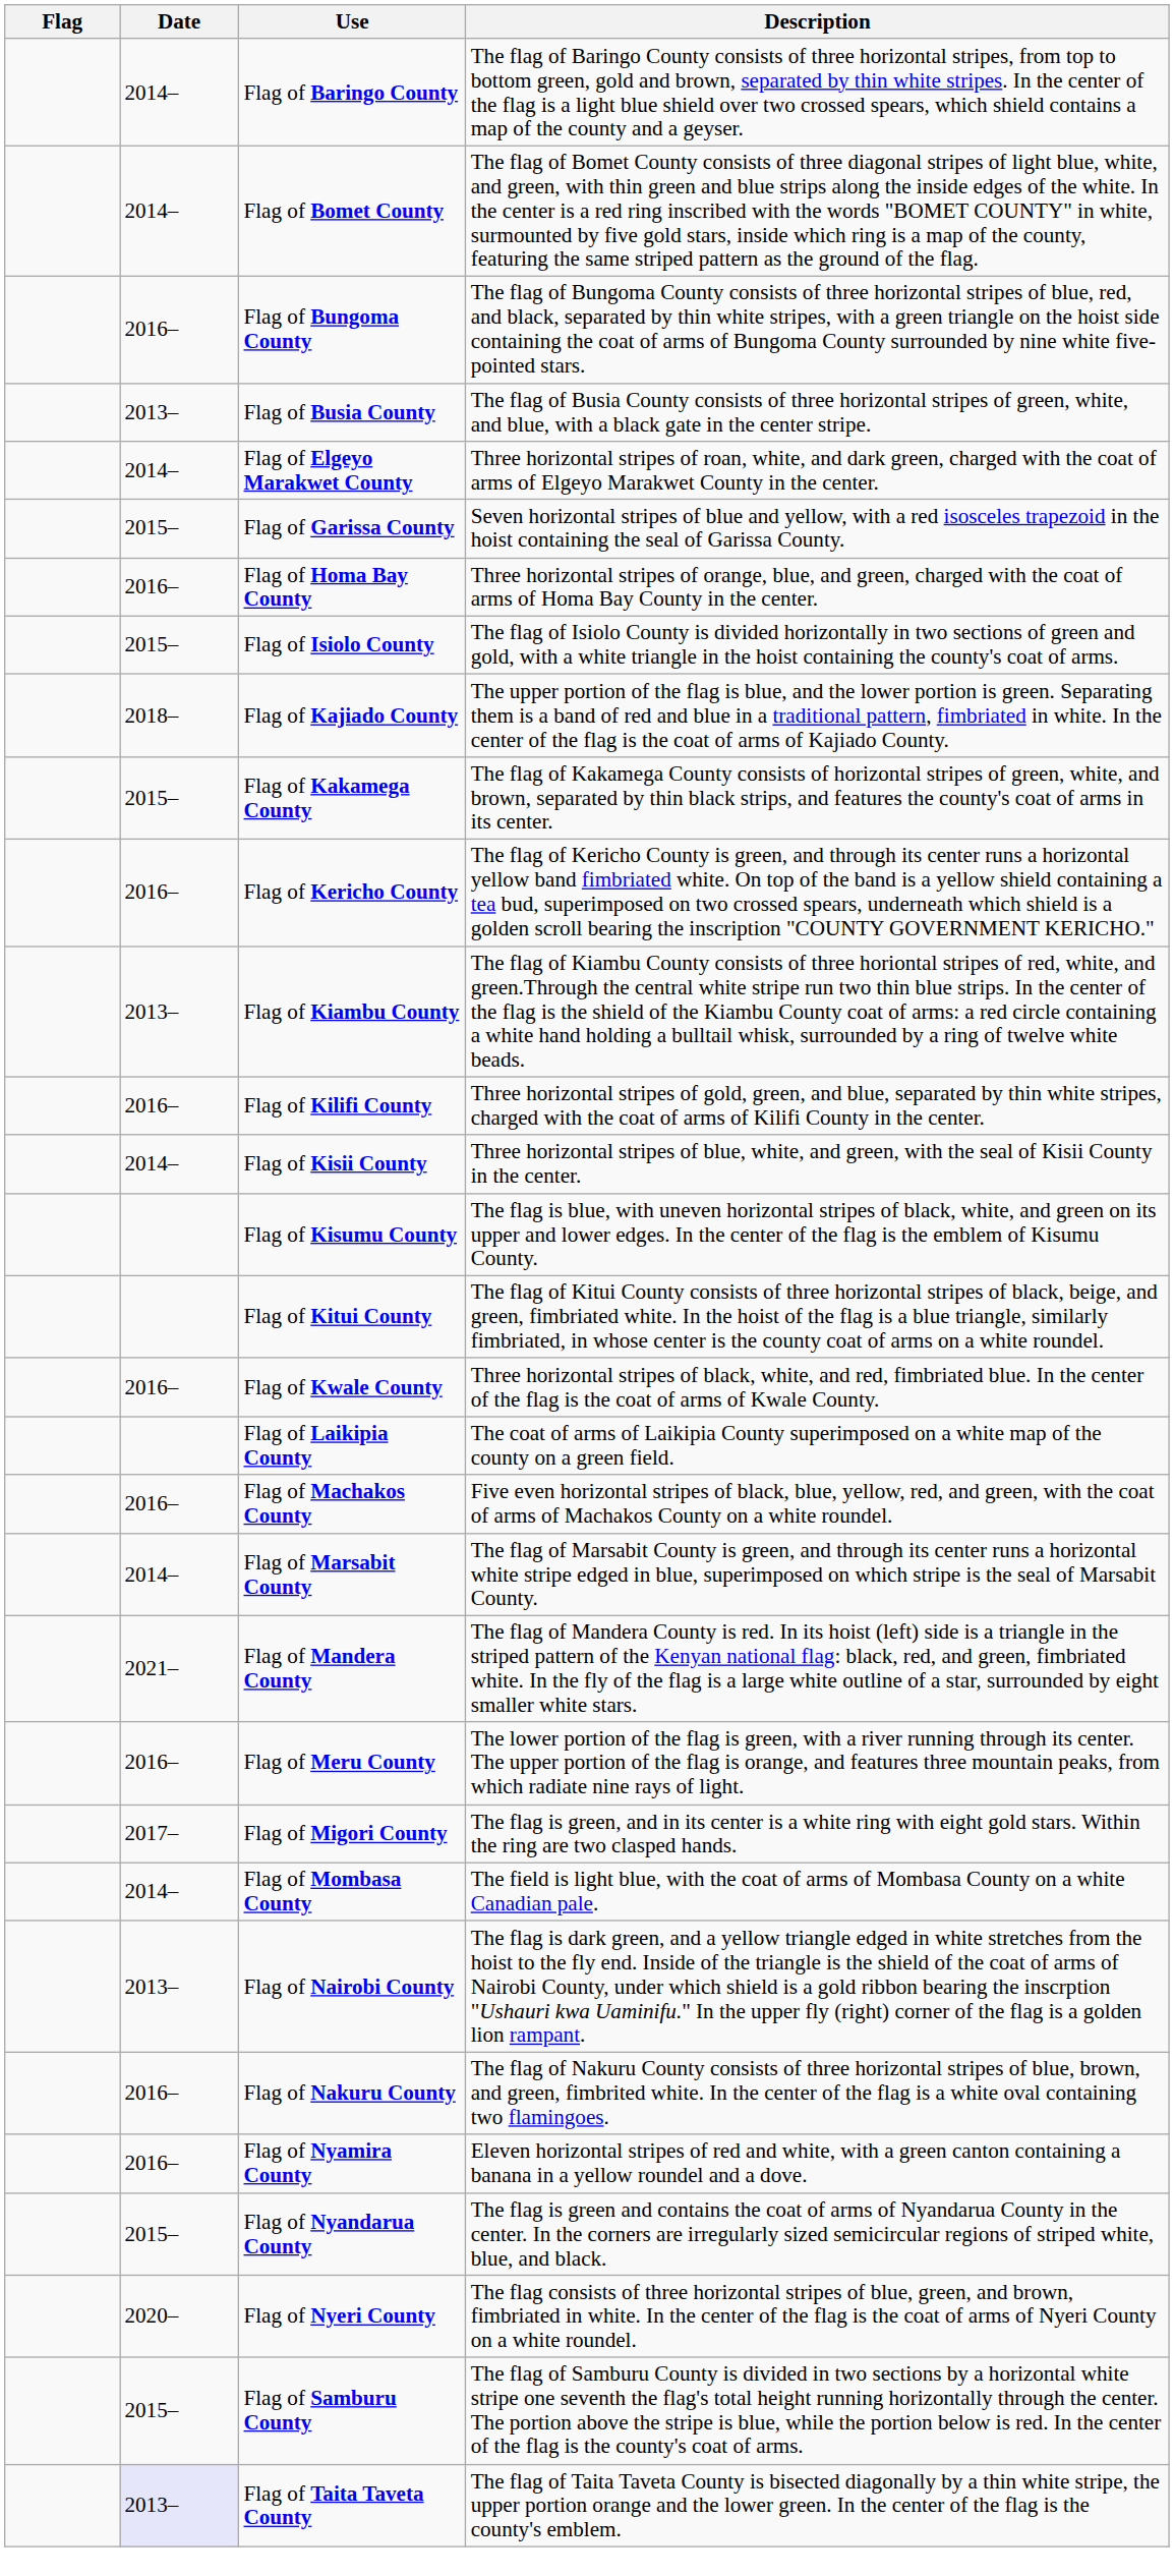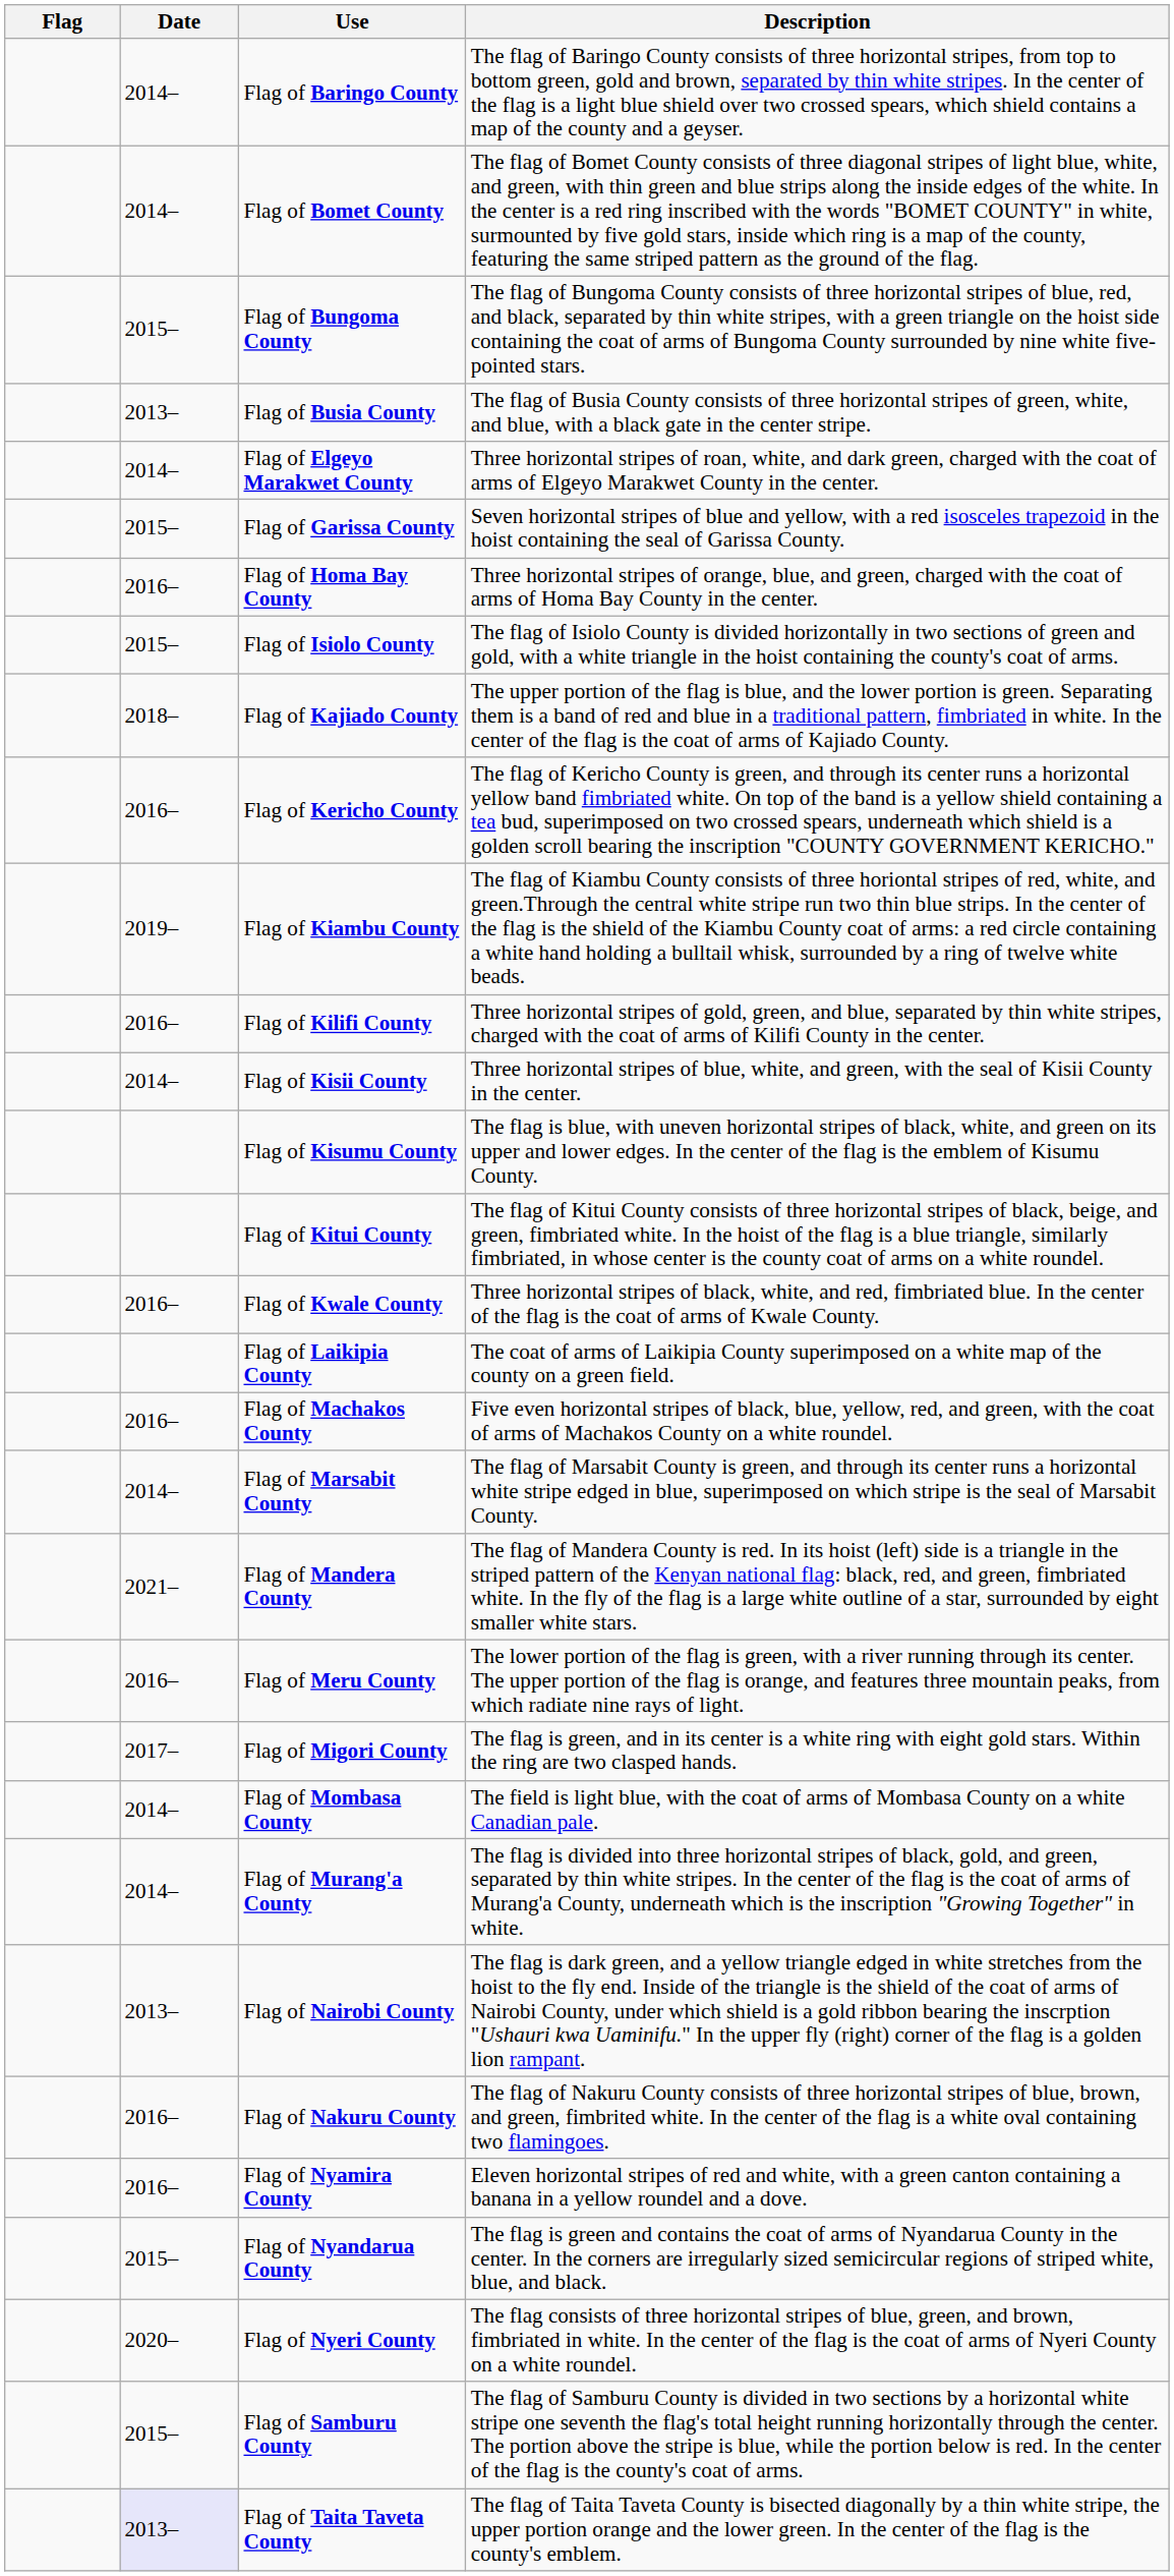 <table class="wikitable">
 <tr>
 <th style="width:100px;">Flag</th>
 <th style="width:100px;">Date</th>
 <th style="width:200px;">Use</th>
 <th style="width:700px;">Description</th>
 </tr>
 <tr>
 <td></td>
 <td>2014–</td>
 <td>Flag of <strong><a href='#'>Baringo County</a></strong></td>
 <td>The flag of Baringo County consists of three horizontal stripes, from top to bottom green, gold and brown, <a href='#'>separated by thin white stripes</a>. In the center of the flag is a light blue shield over two crossed spears, which shield contains a map of the county and a geyser.</td>
 </tr>
 <tr>
 <td></td>
 <td>2014–</td>
 <td>Flag of <strong><a href='#'>Bomet County</a></strong></td>
 <td>The flag of Bomet County consists of three diagonal stripes of light blue, white, and green, with thin green and blue strips along the inside edges of the white. In the center is a red ring inscribed with the words "BOMET COUNTY" in white, surmounted by five gold stars, inside which ring is a map of the county, featuring the same striped pattern as the ground of the flag.</td>
 </tr>
 <tr>
 <td></td>
-<td>2016–</td>
+<td>2015–</td>
 <td>Flag of <strong><a href='#'>Bungoma County</a></strong></td>
 <td>The flag of Bungoma County consists of three horizontal stripes of blue, red, and black, separated by thin white stripes, with a green triangle on the hoist side containing the coat of arms of Bungoma County surrounded by nine white five-pointed stars.</td>
 </tr>
 <tr>
 <td></td>
 <td>2013–</td>
 <td>Flag of <strong><a href='#'>Busia County</a></strong></td>
 <td>The flag of Busia County consists of three horizontal stripes of green, white, and blue, with a black gate in the center stripe.</td>
 </tr>
 <tr>
 <td></td>
 <td>2014–</td>
 <td>Flag of <strong><a href='#'>Elgeyo Marakwet County</a></strong></td>
 <td>Three horizontal stripes of roan, white, and dark green, charged with the coat of arms of Elgeyo Marakwet County in the center.</td>
 </tr>
 <tr>
 <td></td>
 <td>2015–</td>
 <td>Flag of <strong><a href='#'>Garissa County</a></strong></td>
 <td>Seven horizontal stripes of blue and yellow, with a red <a href='#'>isosceles trapezoid</a> in the hoist containing the seal of Garissa County.</td>
 </tr>
 <tr>
 <td></td>
 <td>2016–</td>
 <td>Flag of <strong><a href='#'>Homa Bay County</a></strong></td>
 <td>Three horizontal stripes of orange, blue, and green, charged with the coat of arms of Homa Bay County in the center.</td>
 </tr>
 <tr>
 <td></td>
 <td>2015–</td>
 <td>Flag of <strong><a href='#'>Isiolo County</a></strong></td>
 <td>The flag of Isiolo County is divided horizontally in two sections of green and gold, with a white triangle in the hoist containing the county's coat of arms.</td>
 </tr>
 <tr>
 <td></td>
 <td>2018–</td>
 <td>Flag of <strong><a href='#'>Kajiado County</a></strong></td>
 <td>The upper portion of the flag is blue, and the lower portion is green. Separating them is a band of red and blue in a <a href='#'>traditional pattern</a>, <a href='#'>fimbriated</a> in white. In the center of the flag is the coat of arms of Kajiado County.</td>
 </tr>
 <tr>
 <td></td>
-<td>2015–</td>
-<td>Flag of <strong><a href='#'>Kakamega County</a></strong></td>
-<td>The flag of Kakamega County consists of horizontal stripes of green, white, and brown, separated by thin black strips, and features the county's coat of arms in its center.</td>
-</tr>
-<tr>
-<td></td>
 <td>2016–</td>
 <td>Flag of <strong><a href='#'>Kericho County</a></strong></td>
 <td>The flag of Kericho County is green, and through its center runs a horizontal yellow band <a href='#'>fimbriated</a> white. On top of the band is a yellow shield containing a <a href='#'>tea</a> bud, superimposed on two crossed spears, underneath which shield is a golden scroll bearing the inscription "COUNTY GOVERNMENT KERICHO."</td>
 </tr>
 <tr>
 <td></td>
-<td>2013–</td>
+<td>2019–</td>
 <td>Flag of <strong><a href='#'>Kiambu County</a></strong></td>
 <td>The flag of Kiambu County consists of three horiontal stripes of red, white, and green.Through the central white stripe run two thin blue strips. In the center of the flag is the shield of the Kiambu County coat of arms: a red circle containing a white hand holding a bulltail whisk, surrounded by a ring of twelve white beads.</td>
 </tr>
 <tr>
 <td></td>
 <td>2016–</td>
 <td>Flag of <strong><a href='#'>Kilifi County</a></strong></td>
 <td>Three horizontal stripes of gold, green, and blue, separated by thin white stripes, charged with the coat of arms of Kilifi County in the center.</td>
 </tr>
 <tr>
 <td></td>
 <td>2014–</td>
 <td>Flag of <strong><a href='#'>Kisii County</a></strong><br></td>
 <td>Three horizontal stripes of blue, white, and green, with the seal of Kisii County in the center.</td>
 </tr>
 <tr>
 <td></td>
 <td></td>
 <td>Flag of <strong><a href='#'>Kisumu County</a></strong></td>
 <td>The flag is blue, with uneven horizontal stripes of black, white, and green on its upper and lower edges. In the center of the flag is the emblem of Kisumu County.</td>
 </tr>
 <tr>
 <td></td>
 <td></td>
 <td>Flag of <strong><a href='#'>Kitui County</a></strong></td>
 <td>The flag of Kitui County consists of three horizontal stripes of black, beige, and green, fimbriated white. In the hoist of the flag is a blue triangle, similarly fimbriated, in whose center is the county coat of arms on a white roundel.</td>
 </tr>
 <tr>
 <td></td>
 <td>2016–</td>
 <td>Flag of <strong><a href='#'>Kwale County</a></strong></td>
 <td>Three horizontal stripes of black, white, and red, fimbriated blue. In the center of the flag is the coat of arms of Kwale County.</td>
 </tr>
 <tr>
 <td></td>
 <td></td>
 <td>Flag of <strong><a href='#'>Laikipia County</a></strong></td>
 <td>The coat of arms of Laikipia County superimposed on a white map of the county on a green field.</td>
 </tr>
 <tr>
 <td></td>
 <td>2016–</td>
 <td>Flag of <strong><a href='#'>Machakos County</a></strong></td>
 <td>Five even horizontal stripes of black, blue, yellow, red, and green, with the coat of arms of Machakos County on a white roundel.</td>
 </tr>
 <tr>
 <td></td>
 <td>2014–</td>
 <td>Flag of <strong><a href='#'>Marsabit County</a></strong></td>
 <td>The flag of Marsabit County is green, and through its center runs a horizontal white stripe edged in blue, superimposed on which stripe is the seal of Marsabit County.</td>
 </tr>
 <tr>
 <td></td>
 <td>2021–</td>
 <td>Flag of <strong><a href='#'>Mandera County</a></strong></td>
 <td>The flag of Mandera County is red. In its hoist (left) side is a triangle in the striped pattern of the <a href='#'>Kenyan national flag</a>: black, red, and green, fimbriated white. In the fly of the flag is a large white outline of a star, surrounded by eight smaller white stars.</td>
 </tr>
 <tr>
 <td></td>
 <td>2016–</td>
 <td>Flag of <strong><a href='#'>Meru County</a></strong></td>
 <td>The lower portion of the flag is green, with a river running through its center. The upper portion of the flag is orange, and features three mountain peaks, from which radiate nine rays of light.</td>
 </tr>
 <tr>
 <td></td>
 <td>2017–</td>
 <td>Flag of <strong><a href='#'>Migori County</a></strong></td>
 <td>The flag is green, and in its center is a white ring with eight gold stars. Within the ring are two clasped hands.</td>
 </tr>
 <tr>
 <td></td>
 <td>2014–</td>
 <td>Flag of <strong><a href='#'>Mombasa County</a></strong></td>
 <td>The field is light blue, with the coat of arms of Mombasa County on a white <a href='#'>Canadian pale</a>.</td>
 </tr>
 <tr>
 <td></td>
+<td>2014–</td>
+<td>Flag of <strong><a href='#'>Murang'a County</a></strong></td>
+<td>The flag is divided into three horizontal stripes of black, gold, and green, separated by thin white stripes. In the center of the flag is the coat of arms of Murang'a County, underneath which is the inscription <em>"Growing Together"</em> in white.</td>
+</tr>
+<tr>
+<td></td>
 <td>2013–</td>
 <td>Flag of <strong><a href='#'>Nairobi County</a></strong></td>
 <td>The flag is dark green, and a yellow triangle edged in white stretches from the hoist to the fly end. Inside of the triangle is the shield of the coat of arms of Nairobi County, under which shield is a gold ribbon bearing the inscrption "<em>Ushauri kwa Uaminifu.</em>" In the upper fly (right) corner of the flag is a golden lion <a href='#'>rampant</a>.</td>
 </tr>
 <tr>
 <td></td>
 <td>2016–</td>
 <td>Flag of <strong><a href='#'>Nakuru County</a></strong></td>
 <td>The flag of Nakuru County consists of three horizontal stripes of blue, brown, and green, fimbrited white. In the center of the flag is a white oval containing two <a href='#'>flamingoes</a>.</td>
 </tr>
 <tr>
 <td></td>
 <td>2016–</td>
 <td>Flag of <strong><a href='#'>Nyamira County</a></strong></td>
 <td>Eleven horizontal stripes of red and white, with a green canton containing a banana in a yellow roundel and a dove.</td>
 </tr>
 <tr>
 <td></td>
 <td>2015–</td>
 <td>Flag of <strong><a href='#'>Nyandarua County</a></strong></td>
 <td>The flag is green and contains the coat of arms of Nyandarua County in the center. In the corners are irregularly sized semicircular regions of striped white, blue, and black.</td>
 </tr>
 <tr>
 <td></td>
 <td>2020–</td>
 <td>Flag of <strong><a href='#'>Nyeri County</a></strong></td>
 <td>The flag consists of three horizontal stripes of blue, green, and brown, fimbriated in white. In the center of the flag is the coat of arms of Nyeri County on a white roundel.</td>
 </tr>
 <tr>
 <td></td>
 <td>2015–</td>
 <td>Flag of <strong><a href='#'>Samburu County</a></strong></td>
 <td>The flag of Samburu County is divided in two sections by a horizontal white stripe one seventh the flag's total height running horizontally through the center. The portion above the stripe is blue, while the portion below is red. In the center of the flag is the county's coat of arms.</td>
 </tr>
 <tr>
 <td></td>
 <td style="background: lavender;">2013–</td>
 <td>Flag of <strong><a href='#'>Taita Taveta County</a></strong></td>
 <td>The flag of Taita Taveta County is bisected diagonally by a thin white stripe, the upper portion orange and the lower green. In the center of the flag is the county's emblem.</td>
 </tr>
 </table>
